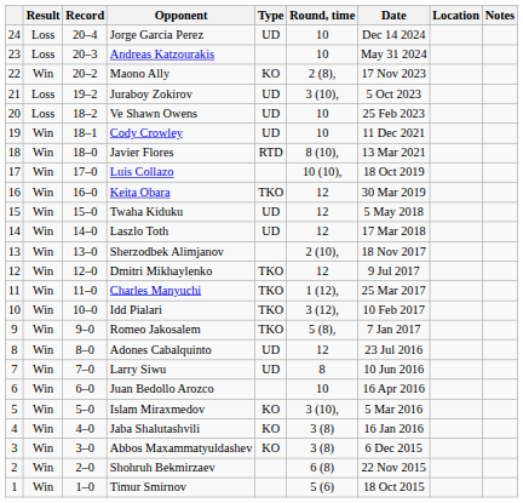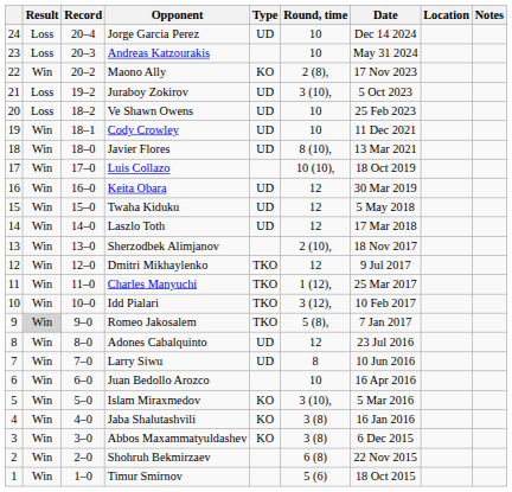 <table class="wikitable" style="text-align:center">
 <tr>
 <th></th>
 <th>Result</th>
 <th>Record</th>
 <th>Opponent</th>
 <th>Type</th>
 <th>Round, time</th>
 <th>Date</th>
 <th>Location</th>
 <th>Notes</th>
 </tr>
 <tr>
 <td>24</td>
 <td>Loss</td>
 <td>20–4</td>
 <td style="text-align:left;">Jorge Garcia Perez</td>
 <td>UD</td>
 <td>10</td>
 <td>Dec 14 2024</td>
 <td style="text-align:left;"></td>
 <td></td>
 </tr>
 <tr>
 <td>23</td>
 <td>Loss</td>
 <td>20–3</td>
 <td style="text-align:left;"><a href='#'>Andreas Katzourakis</a></td>
 <td></td>
 <td>10</td>
 <td>May 31 2024</td>
 <td style="text-align:left;"></td>
 <td></td>
 </tr>
 <tr>
 <td>22</td>
 <td>Win</td>
 <td>20–2</td>
 <td style="text-align:left;">Maono Ally</td>
 <td>KO</td>
 <td>2 (8), </td>
 <td>17 Nov 2023</td>
 <td style="text-align:left;"></td>
 <td></td>
 </tr>
 <tr>
 <td>21</td>
 <td>Loss</td>
 <td>19–2</td>
 <td style="text-align:left;">Juraboy Zokirov</td>
 <td>UD</td>
 <td>3 (10), </td>
 <td>5 Oct 2023</td>
 <td style="text-align:left;"></td>
 <td></td>
 </tr>
 <tr>
 <td>20</td>
 <td>Loss</td>
 <td>18–2</td>
 <td style="text-align:left;">Ve Shawn Owens</td>
 <td>UD</td>
 <td>10</td>
 <td>25 Feb 2023</td>
 <td style="text-align:left;"></td>
 <td></td>
 </tr>
 <tr>
 <td>19</td>
 <td>Win</td>
 <td>18–1</td>
 <td style="text-align:left;"><a href='#'>Cody Crowley</a></td>
 <td>UD</td>
 <td>10</td>
 <td>11 Dec 2021</td>
 <td style="text-align:left;"></td>
 <td></td>
 </tr>
 <tr>
 <td>18</td>
 <td>Win</td>
 <td>18–0</td>
 <td style="text-align:left;">Javier Flores</td>
-<td>RTD</td>
+<td>UD</td>
 <td>8 (10), </td>
 <td>13 Mar 2021</td>
 <td style="text-align:left;"></td>
 <td></td>
 </tr>
 <tr>
 <td>17</td>
 <td>Win</td>
 <td>17–0</td>
 <td style="text-align:left;"><a href='#'>Luis Collazo</a></td>
 <td></td>
 <td>10 (10), </td>
 <td>18 Oct 2019</td>
 <td style="text-align:left;"></td>
 <td style="text-align:left;"></td>
 </tr>
 <tr>
 <td>16</td>
 <td>Win</td>
 <td>16–0</td>
 <td style="text-align:left;"><a href='#'>Keita Obara</a></td>
-<td>TKO</td>
+<td>UD</td>
 <td>12</td>
 <td>30 Mar 2019</td>
 <td style="text-align:left;"></td>
 <td></td>
 </tr>
 <tr>
 <td>15</td>
 <td>Win</td>
 <td>15–0</td>
 <td style="text-align:left;">Twaha Kiduku</td>
 <td>UD</td>
 <td>12</td>
 <td>5 May 2018</td>
 <td style="text-align:left;"></td>
 <td></td>
 </tr>
 <tr>
 <td>14</td>
 <td>Win</td>
 <td>14–0</td>
 <td style="text-align:left;">Laszlo Toth</td>
 <td>UD</td>
 <td>12</td>
 <td>17 Mar 2018</td>
 <td style="text-align:left;"></td>
 <td style="text-align:left;"></td>
 </tr>
 <tr>
 <td>13</td>
 <td>Win</td>
 <td>13–0</td>
 <td style="text-align:left;">Sherzodbek Alimjanov</td>
 <td></td>
 <td>2 (10), </td>
 <td>18 Nov 2017</td>
 <td style="text-align:left;"></td>
 <td></td>
 </tr>
 <tr>
 <td>12</td>
 <td>Win</td>
 <td>12–0</td>
 <td style="text-align:left;">Dmitri Mikhaylenko</td>
 <td>TKO</td>
 <td>12</td>
 <td>9 Jul 2017</td>
 <td style="text-align:left;"></td>
 <td style="text-align:left;"></td>
 </tr>
 <tr>
 <td>11</td>
 <td>Win</td>
 <td>11–0</td>
 <td style="text-align:left;"><a href='#'>Charles Manyuchi</a></td>
 <td>TKO</td>
 <td>1 (12), </td>
 <td>25 Mar 2017</td>
 <td style="text-align:left;"></td>
 <td style="text-align:left;"></td>
 </tr>
 <tr>
 <td>10</td>
 <td>Win</td>
 <td>10–0</td>
 <td style="text-align:left;">Idd Pialari</td>
 <td>TKO</td>
 <td>3 (12), </td>
 <td>10 Feb 2017</td>
 <td style="text-align:left;"></td>
 <td></td>
 </tr>
 <tr>
 <td>9</td>
-<td>Win</td>
+<td style="background: lightgrey;">Win</td>
 <td>9–0</td>
 <td style="text-align:left;">Romeo Jakosalem</td>
 <td>TKO</td>
 <td>5 (8), </td>
 <td>7 Jan 2017</td>
 <td style="text-align:left;"></td>
 <td></td>
 </tr>
 <tr>
 <td>8</td>
 <td>Win</td>
 <td>8–0</td>
 <td style="text-align:left;">Adones Cabalquinto</td>
 <td>UD</td>
 <td>12</td>
 <td>23 Jul 2016</td>
 <td style="text-align:left;"></td>
 <td style="text-align:left;"></td>
 </tr>
 <tr>
 <td>7</td>
 <td>Win</td>
 <td>7–0</td>
 <td style="text-align:left;">Larry Siwu</td>
 <td>UD</td>
 <td>8</td>
 <td>10 Jun 2016</td>
 <td style="text-align:left;"></td>
 <td></td>
 </tr>
 <tr>
 <td>6</td>
 <td>Win</td>
 <td>6–0</td>
 <td style="text-align:left;">Juan Bedollo Arozco</td>
 <td></td>
 <td>10</td>
 <td>16 Apr 2016</td>
 <td style="text-align:left;"></td>
 <td style="text-align:left;"></td>
 </tr>
 <tr>
 <td>5</td>
 <td>Win</td>
 <td>5–0</td>
 <td style="text-align:left;">Islam Miraxmedov</td>
 <td>KO</td>
 <td>3 (10), </td>
 <td>5 Mar 2016</td>
 <td style="text-align:left;"></td>
 <td style="text-align:left;"></td>
 </tr>
 <tr>
 <td>4</td>
 <td>Win</td>
 <td>4–0</td>
 <td style="text-align:left;">Jaba Shalutashvili</td>
 <td>KO</td>
 <td>3 (8)</td>
 <td>16 Jan 2016</td>
 <td style="text-align:left;"></td>
 <td></td>
 </tr>
 <tr>
 <td>3</td>
 <td>Win</td>
 <td>3–0</td>
 <td style="text-align:left;">Abbos Maxammatyuldashev</td>
 <td>KO</td>
 <td>3 (8)</td>
 <td>6 Dec 2015</td>
 <td style="text-align:left;"></td>
 <td></td>
 </tr>
 <tr>
 <td>2</td>
 <td>Win</td>
 <td>2–0</td>
 <td style="text-align:left;">Shohruh Bekmirzaev</td>
 <td></td>
 <td>6 (8)</td>
 <td>22 Nov 2015</td>
 <td style="text-align:left;"></td>
 <td></td>
 </tr>
 <tr>
 <td>1</td>
 <td>Win</td>
 <td>1–0</td>
 <td style="text-align:left;">Timur Smirnov</td>
 <td></td>
 <td>5 (6)</td>
 <td>18 Oct 2015</td>
 <td style="text-align:left;"></td>
 <td></td>
 </tr>
 </table>
